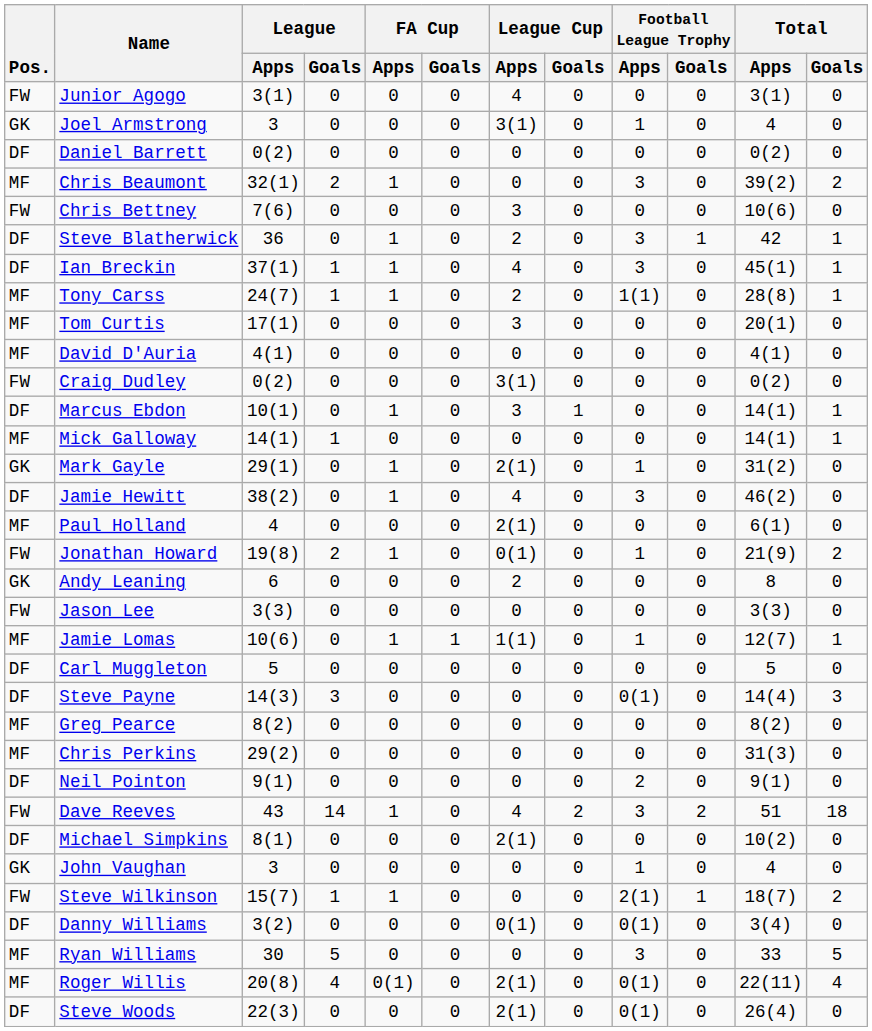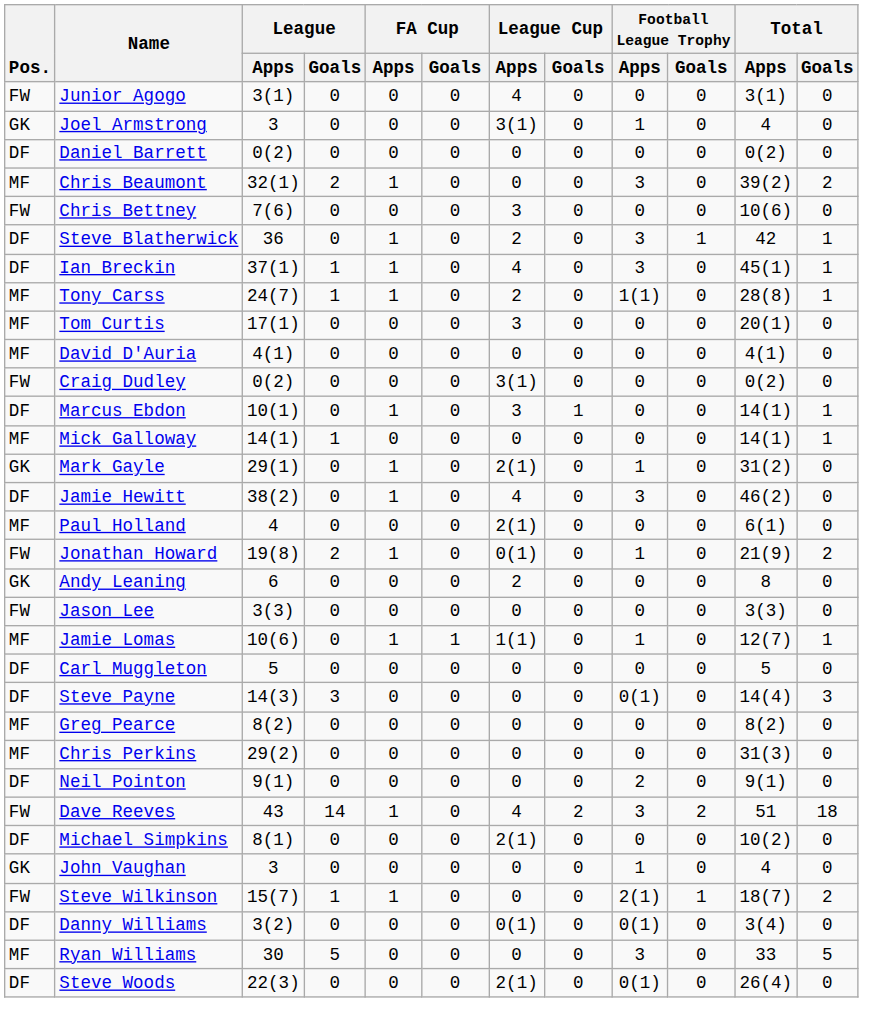 <table class="wikitable" style="text-align:center">
 <tr>
 <th rowspan="2" valign="bottom">Pos.</th>
 <th rowspan="2">Name</th>
 <th colspan="2" width="85">League</th>
 <th colspan="2" width="85">FA Cup</th>
 <th colspan="2" width="85">League Cup</th>
 <th colspan="2" width="85"><small> Football League Trophy </small></th>
 <th colspan="2" width="85">Total</th>
 </tr>
 <tr>
 <th>Apps</th>
 <th>Goals</th>
 <th>Apps</th>
 <th>Goals</th>
 <th>Apps</th>
 <th>Goals</th>
 <th>Apps</th>
 <th>Goals</th>
 <th>Apps</th>
 <th>Goals</th>
 </tr>
 <tr>
 <td align="left">FW</td>
 <td align="left"> <a href='#'>Junior Agogo</a></td>
 <td>3(1)</td>
 <td>0</td>
 <td>0</td>
 <td>0</td>
 <td>4</td>
 <td>0</td>
 <td>0</td>
 <td>0</td>
 <td>3(1)</td>
 <td>0</td>
 </tr>
 <tr>
 <td align="left">GK</td>
 <td align="left"> <a href='#'>Joel Armstrong</a></td>
 <td>3</td>
 <td>0</td>
 <td>0</td>
 <td>0</td>
 <td>3(1)</td>
 <td>0</td>
 <td>1</td>
 <td>0</td>
 <td>4</td>
 <td>0</td>
 </tr>
 <tr>
 <td align="left">DF</td>
 <td align="left"> <a href='#'>Daniel Barrett</a></td>
 <td>0(2)</td>
 <td>0</td>
 <td>0</td>
 <td>0</td>
 <td>0</td>
 <td>0</td>
 <td>0</td>
 <td>0</td>
 <td>0(2)</td>
 <td>0</td>
 </tr>
 <tr>
 <td align="left">MF</td>
 <td align="left"> <a href='#'>Chris Beaumont</a></td>
 <td>32(1)</td>
 <td>2</td>
 <td>1</td>
 <td>0</td>
 <td>0</td>
 <td>0</td>
 <td>3</td>
 <td>0</td>
 <td>39(2)</td>
 <td>2</td>
 </tr>
 <tr>
 <td align="left">FW</td>
 <td align="left"> <a href='#'>Chris Bettney</a></td>
 <td>7(6)</td>
 <td>0</td>
 <td>0</td>
 <td>0</td>
 <td>3</td>
 <td>0</td>
 <td>0</td>
 <td>0</td>
 <td>10(6)</td>
 <td>0</td>
 </tr>
 <tr>
 <td align="left">DF</td>
 <td align="left"> <a href='#'>Steve Blatherwick</a></td>
 <td>36</td>
 <td>0</td>
 <td>1</td>
 <td>0</td>
 <td>2</td>
 <td>0</td>
 <td>3</td>
 <td>1</td>
 <td>42</td>
 <td>1</td>
 </tr>
 <tr>
 <td align="left">DF</td>
 <td align="left"> <a href='#'>Ian Breckin</a></td>
 <td>37(1)</td>
 <td>1</td>
 <td>1</td>
 <td>0</td>
 <td>4</td>
 <td>0</td>
 <td>3</td>
 <td>0</td>
 <td>45(1)</td>
 <td>1</td>
 </tr>
 <tr>
 <td align="left">MF</td>
 <td align="left"> <a href='#'>Tony Carss</a></td>
 <td>24(7)</td>
 <td>1</td>
 <td>1</td>
 <td>0</td>
 <td>2</td>
 <td>0</td>
 <td>1(1)</td>
 <td>0</td>
 <td>28(8)</td>
 <td>1</td>
 </tr>
 <tr>
 <td align="left">MF</td>
 <td align="left"> <a href='#'>Tom Curtis</a></td>
 <td>17(1)</td>
 <td>0</td>
 <td>0</td>
 <td>0</td>
 <td>3</td>
 <td>0</td>
 <td>0</td>
 <td>0</td>
 <td>20(1)</td>
 <td>0</td>
 </tr>
 <tr>
 <td align="left">MF</td>
 <td align="left"> <a href='#'>David D'Auria</a></td>
 <td>4(1)</td>
 <td>0</td>
 <td>0</td>
 <td>0</td>
 <td>0</td>
 <td>0</td>
 <td>0</td>
 <td>0</td>
 <td>4(1)</td>
 <td>0</td>
 </tr>
 <tr>
 <td align="left">FW</td>
 <td align="left"> <a href='#'>Craig Dudley</a></td>
 <td>0(2)</td>
 <td>0</td>
 <td>0</td>
 <td>0</td>
 <td>3(1)</td>
 <td>0</td>
 <td>0</td>
 <td>0</td>
 <td>0(2)</td>
 <td>0</td>
 </tr>
 <tr>
 <td align="left">DF</td>
 <td align="left"> <a href='#'>Marcus Ebdon</a></td>
 <td>10(1)</td>
 <td>0</td>
 <td>1</td>
 <td>0</td>
 <td>3</td>
 <td>1</td>
 <td>0</td>
 <td>0</td>
 <td>14(1)</td>
 <td>1</td>
 </tr>
 <tr>
 <td align="left">MF</td>
 <td align="left"> <a href='#'>Mick Galloway</a></td>
 <td>14(1)</td>
 <td>1</td>
 <td>0</td>
 <td>0</td>
 <td>0</td>
 <td>0</td>
 <td>0</td>
 <td>0</td>
 <td>14(1)</td>
 <td>1</td>
 </tr>
 <tr>
 <td align="left">GK</td>
 <td align="left"> <a href='#'>Mark Gayle</a></td>
 <td>29(1)</td>
 <td>0</td>
 <td>1</td>
 <td>0</td>
 <td>2(1)</td>
 <td>0</td>
 <td>1</td>
 <td>0</td>
 <td>31(2)</td>
 <td>0</td>
 </tr>
 <tr>
 <td align="left">DF</td>
 <td align="left"> <a href='#'>Jamie Hewitt</a></td>
 <td>38(2)</td>
 <td>0</td>
 <td>1</td>
 <td>0</td>
 <td>4</td>
 <td>0</td>
 <td>3</td>
 <td>0</td>
 <td>46(2)</td>
 <td>0</td>
 </tr>
 <tr>
 <td align="left">MF</td>
 <td align="left"> <a href='#'>Paul Holland</a></td>
 <td>4</td>
 <td>0</td>
 <td>0</td>
 <td>0</td>
 <td>2(1)</td>
 <td>0</td>
 <td>0</td>
 <td>0</td>
 <td>6(1)</td>
 <td>0</td>
 </tr>
 <tr>
 <td align="left">FW</td>
 <td align="left"> <a href='#'>Jonathan Howard</a></td>
 <td>19(8)</td>
 <td>2</td>
 <td>1</td>
 <td>0</td>
 <td>0(1)</td>
 <td>0</td>
 <td>1</td>
 <td>0</td>
 <td>21(9)</td>
 <td>2</td>
 </tr>
 <tr>
 <td align="left">GK</td>
 <td align="left"> <a href='#'>Andy Leaning</a></td>
 <td>6</td>
 <td>0</td>
 <td>0</td>
 <td>0</td>
 <td>2</td>
 <td>0</td>
 <td>0</td>
 <td>0</td>
 <td>8</td>
 <td>0</td>
 </tr>
 <tr>
 <td align="left">FW</td>
 <td align="left"> <a href='#'>Jason Lee</a></td>
 <td>3(3)</td>
 <td>0</td>
 <td>0</td>
 <td>0</td>
 <td>0</td>
 <td>0</td>
 <td>0</td>
 <td>0</td>
 <td>3(3)</td>
 <td>0</td>
 </tr>
 <tr>
 <td align="left">MF</td>
 <td align="left"> <a href='#'>Jamie Lomas</a></td>
 <td>10(6)</td>
 <td>0</td>
 <td>1</td>
 <td>1</td>
 <td>1(1)</td>
 <td>0</td>
 <td>1</td>
 <td>0</td>
 <td>12(7)</td>
 <td>1</td>
 </tr>
 <tr>
 <td align="left">DF</td>
 <td align="left"> <a href='#'>Carl Muggleton</a></td>
 <td>5</td>
 <td>0</td>
 <td>0</td>
 <td>0</td>
 <td>0</td>
 <td>0</td>
 <td>0</td>
 <td>0</td>
 <td>5</td>
 <td>0</td>
 </tr>
 <tr>
 <td align="left">DF</td>
 <td align="left"> <a href='#'>Steve Payne</a></td>
 <td>14(3)</td>
 <td>3</td>
 <td>0</td>
 <td>0</td>
 <td>0</td>
 <td>0</td>
 <td>0(1)</td>
 <td>0</td>
 <td>14(4)</td>
 <td>3</td>
 </tr>
 <tr>
 <td align="left">MF</td>
 <td align="left"> <a href='#'>Greg Pearce</a></td>
 <td>8(2)</td>
 <td>0</td>
 <td>0</td>
 <td>0</td>
 <td>0</td>
 <td>0</td>
 <td>0</td>
 <td>0</td>
 <td>8(2)</td>
 <td>0</td>
 </tr>
 <tr>
 <td align="left">MF</td>
 <td align="left"> <a href='#'>Chris Perkins</a></td>
 <td>29(2)</td>
 <td>0</td>
 <td>0</td>
 <td>0</td>
 <td>0</td>
 <td>0</td>
 <td>0</td>
 <td>0</td>
 <td>31(3)</td>
 <td>0</td>
 </tr>
 <tr>
 <td align="left">DF</td>
 <td align="left"> <a href='#'>Neil Pointon</a></td>
 <td>9(1)</td>
 <td>0</td>
 <td>0</td>
 <td>0</td>
 <td>0</td>
 <td>0</td>
 <td>2</td>
 <td>0</td>
 <td>9(1)</td>
 <td>0</td>
 </tr>
 <tr>
 <td align="left">FW</td>
 <td align="left"> <a href='#'>Dave Reeves</a></td>
 <td>43</td>
 <td>14</td>
 <td>1</td>
 <td>0</td>
 <td>4</td>
 <td>2</td>
 <td>3</td>
 <td>2</td>
 <td>51</td>
 <td>18</td>
 </tr>
 <tr>
 <td align="left">DF</td>
 <td align="left"> <a href='#'>Michael Simpkins</a></td>
 <td>8(1)</td>
 <td>0</td>
 <td>0</td>
 <td>0</td>
 <td>2(1)</td>
 <td>0</td>
 <td>0</td>
 <td>0</td>
 <td>10(2)</td>
 <td>0</td>
 </tr>
 <tr>
 <td align="left">GK</td>
 <td align="left"> <a href='#'>John Vaughan</a></td>
 <td>3</td>
 <td>0</td>
 <td>0</td>
 <td>0</td>
 <td>0</td>
 <td>0</td>
 <td>1</td>
 <td>0</td>
 <td>4</td>
 <td>0</td>
 </tr>
 <tr>
 <td align="left">FW</td>
 <td align="left"> <a href='#'>Steve Wilkinson</a></td>
 <td>15(7)</td>
 <td>1</td>
 <td>1</td>
 <td>0</td>
 <td>0</td>
 <td>0</td>
 <td>2(1)</td>
 <td>1</td>
 <td>18(7)</td>
 <td>2</td>
 </tr>
 <tr>
 <td align="left">DF</td>
 <td align="left"> <a href='#'>Danny Williams</a></td>
 <td>3(2)</td>
 <td>0</td>
 <td>0</td>
 <td>0</td>
 <td>0(1)</td>
 <td>0</td>
 <td>0(1)</td>
 <td>0</td>
 <td>3(4)</td>
 <td>0</td>
 </tr>
 <tr>
 <td align="left">MF</td>
 <td align="left"> <a href='#'>Ryan Williams</a></td>
 <td>30</td>
 <td>5</td>
 <td>0</td>
 <td>0</td>
 <td>0</td>
 <td>0</td>
 <td>3</td>
 <td>0</td>
 <td>33</td>
 <td>5</td>
 </tr>
 <tr>
-<td align="left">MF</td>
-<td align="left"> <a href='#'>Roger Willis</a></td>
-<td>20(8)</td>
-<td>4</td>
-<td>0(1)</td>
-<td>0</td>
-<td>2(1)</td>
-<td>0</td>
-<td>0(1)</td>
-<td>0</td>
-<td>22(11)</td>
-<td>4</td>
-</tr>
-<tr>
 <td align="left">DF</td>
 <td align="left"> <a href='#'>Steve Woods</a></td>
 <td>22(3)</td>
 <td>0</td>
 <td>0</td>
 <td>0</td>
 <td>2(1)</td>
 <td>0</td>
 <td>0(1)</td>
 <td>0</td>
 <td>26(4)</td>
 <td>0</td>
 </tr>
 </table>
